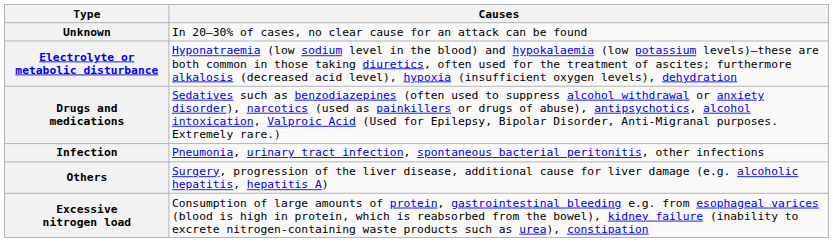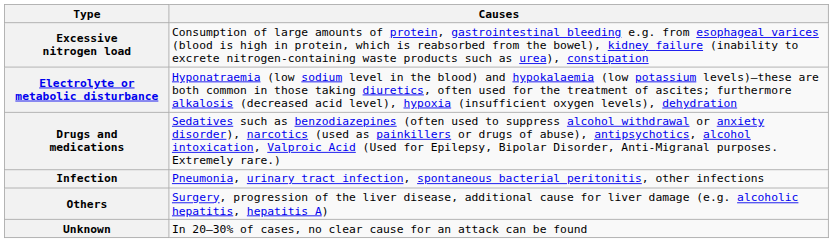 <table class="wikitable" style = "width:75%; margin-left:15px; text-align:center">
 <tr>
 <th width="20%">Type</th>
 <th>Causes</th>
 </tr>
 <tr>
-<th>Unknown</th>
-<td align="left">In 20–30% of cases, no clear cause for an attack can be found</td>
+<th>Excessive<br>nitrogen load</th>
+<td align="left">Consumption of large amounts of <a href='#'>protein</a>, <a href='#'>gastrointestinal bleeding</a> e.g. from <a href='#'>esophageal varices</a> (blood is high in protein, which is reabsorbed from the bowel), <a href='#'>kidney failure</a> (inability to excrete nitrogen-containing waste products such as <a href='#'>urea</a>), <a href='#'>constipation</a></td>
 </tr>
 <tr>
 <th><a href='#'>Electrolyte or<br>metabolic disturbance</a></th>
 <td align="left"><a href='#'>Hyponatraemia</a> (low <a href='#'>sodium</a> level in the blood) and <a href='#'>hypokalaemia</a> (low <a href='#'>potassium</a> levels)—these are both common in those taking <a href='#'>diuretics</a>, often used for the treatment of ascites; furthermore <a href='#'>alkalosis</a> (decreased acid level), <a href='#'>hypoxia</a> (insufficient oxygen levels), <a href='#'>dehydration</a></td>
 </tr>
 <tr>
 <th>Drugs and<br>medications</th>
 <td align="left"><a href='#'>Sedatives</a> such as <a href='#'>benzodiazepines</a> (often used to suppress <a href='#'>alcohol withdrawal</a> or <a href='#'>anxiety disorder</a>), <a href='#'>narcotics</a> (used as <a href='#'>painkillers</a> or drugs of abuse), <a href='#'>antipsychotics</a>, <a href='#'>alcohol intoxication</a>, <a href='#'>Valproic Acid</a> (Used for Epilepsy, Bipolar Disorder, Anti-Migranal purposes. Extremely rare.)</td>
 </tr>
 <tr>
 <th>Infection</th>
 <td align="left"><a href='#'>Pneumonia</a>, <a href='#'>urinary tract infection</a>, <a href='#'>spontaneous bacterial peritonitis</a>, other infections</td>
 </tr>
 <tr>
 <th>Others</th>
 <td align="left"><a href='#'>Surgery</a>, progression of the liver disease, additional cause for liver damage (e.g. <a href='#'>alcoholic hepatitis</a>, <a href='#'>hepatitis A</a>)</td>
 </tr>
 <tr>
-<th>Excessive<br>nitrogen load</th>
-<td align="left">Consumption of large amounts of <a href='#'>protein</a>, <a href='#'>gastrointestinal bleeding</a> e.g. from <a href='#'>esophageal varices</a> (blood is high in protein, which is reabsorbed from the bowel), <a href='#'>kidney failure</a> (inability to excrete nitrogen-containing waste products such as <a href='#'>urea</a>), <a href='#'>constipation</a></td>
+<th>Unknown</th>
+<td align="left">In 20–30% of cases, no clear cause for an attack can be found</td>
 </tr>
 </table>
